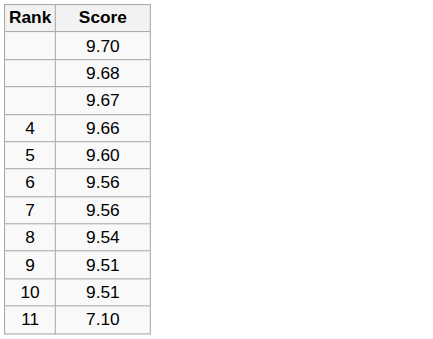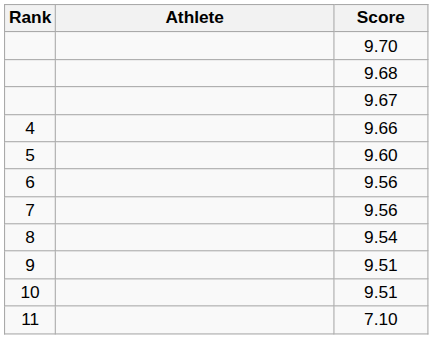 <table class=wikitable style="text-align:center">
 <tr>
 <th width=40>Rank</th>
+<th width=250>Athlete</th>
 <th width=80>Score</th>
 </tr>
 <tr>
 <td></td>
+<td align=left></td>
 <td>9.70</td>
 </tr>
 <tr>
 <td></td>
+<td align=left></td>
 <td>9.68</td>
 </tr>
 <tr>
 <td></td>
+<td align=left></td>
 <td>9.67</td>
 </tr>
 <tr>
 <td>4</td>
+<td align=left></td>
 <td>9.66</td>
 </tr>
 <tr>
 <td>5</td>
+<td align=left></td>
 <td>9.60</td>
 </tr>
 <tr>
 <td>6</td>
+<td align=left></td>
 <td>9.56</td>
 </tr>
 <tr>
 <td>7</td>
+<td align=left></td>
 <td>9.56</td>
 </tr>
 <tr>
 <td>8</td>
+<td align=left></td>
 <td>9.54</td>
 </tr>
 <tr>
 <td>9</td>
+<td align=left></td>
 <td>9.51</td>
 </tr>
 <tr>
 <td>10</td>
+<td align=left></td>
 <td>9.51</td>
 </tr>
 <tr>
 <td>11</td>
+<td align=left></td>
 <td>7.10</td>
 </tr>
 </table>
